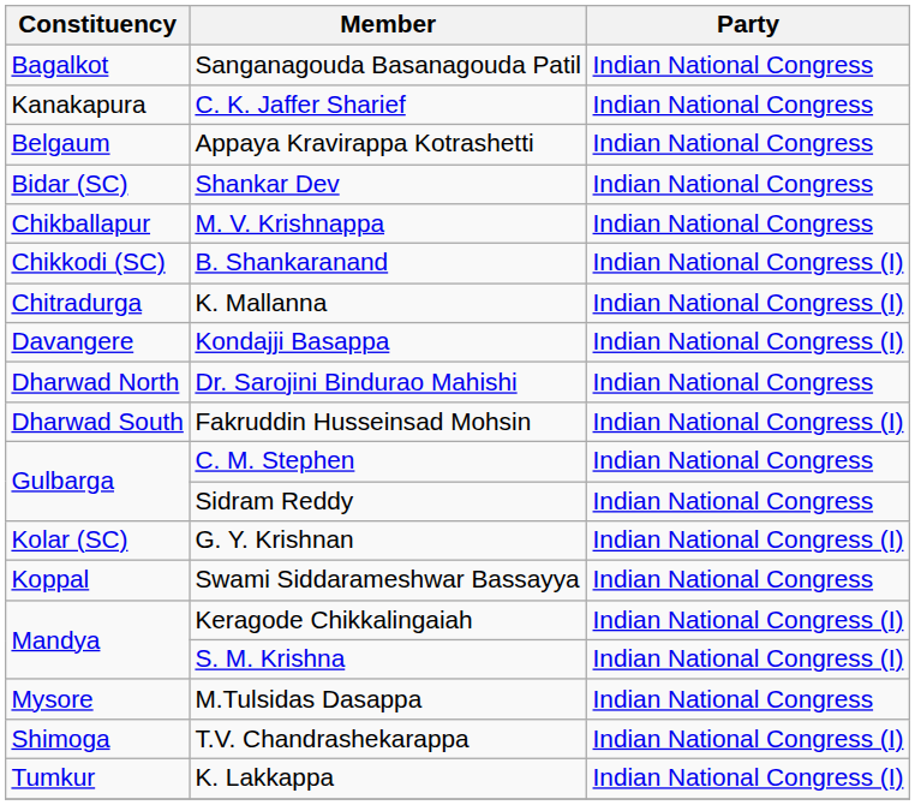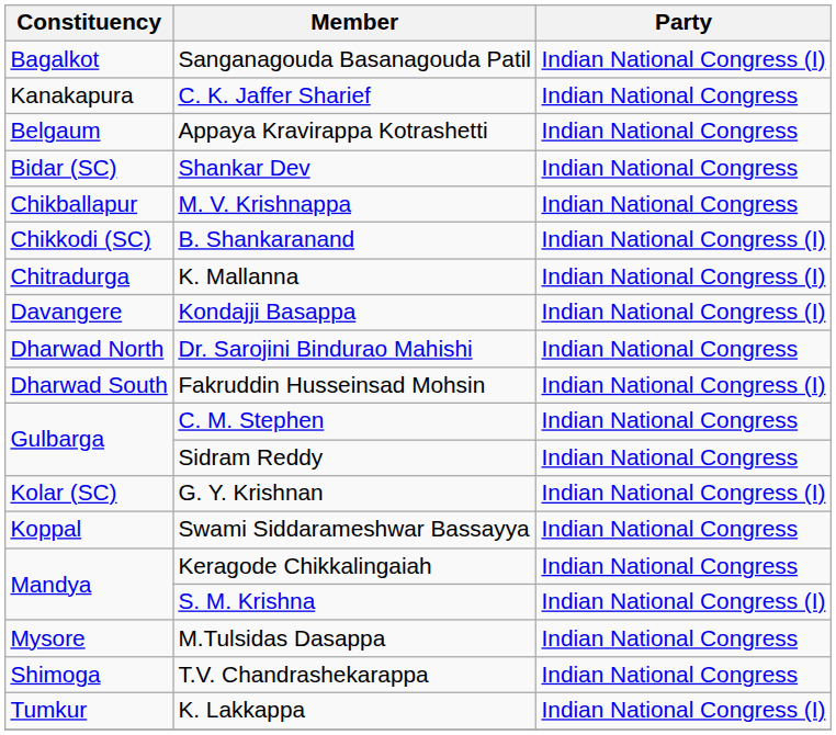 <table class="wikitable sortable">
 <tr>
 <th>Constituency</th>
 <th>Member</th>
 <th>Party</th>
 </tr>
 <tr>
 <td><a href='#'>Bagalkot</a></td>
 <td>Sanganagouda Basanagouda Patil</td>
-<td><a href='#'>Indian National Congress</a></td>
+<td><a href='#'>Indian National Congress (I)</a></td>
 </tr>
 <tr>
 <td>Kanakapura</td>
 <td><a href='#'>C. K. Jaffer Sharief</a>   </td>
 <td><a href='#'>Indian National Congress</a></td>
 </tr>
 <tr>
 <td><a href='#'>Belgaum</a></td>
 <td>Appaya Kravirappa Kotrashetti</td>
 <td><a href='#'>Indian National Congress</a></td>
 </tr>
 <tr>
 <td><a href='#'>Bidar (SC)</a></td>
 <td><a href='#'>Shankar Dev</a></td>
 <td><a href='#'>Indian National Congress</a></td>
 </tr>
 <tr>
 <td><a href='#'>Chikballapur</a></td>
 <td><a href='#'>M. V. Krishnappa</a></td>
 <td><a href='#'>Indian National Congress</a></td>
 </tr>
 <tr>
 <td><a href='#'>Chikkodi (SC)</a></td>
 <td><a href='#'>B. Shankaranand</a></td>
 <td><a href='#'>Indian National Congress (I)</a></td>
 </tr>
 <tr>
 <td><a href='#'>Chitradurga</a></td>
 <td>K. Mallanna</td>
 <td><a href='#'>Indian National Congress (I)</a></td>
 </tr>
 <tr>
 <td><a href='#'>Davangere</a></td>
 <td><a href='#'>Kondajji Basappa</a></td>
 <td><a href='#'>Indian National Congress (I)</a></td>
 </tr>
 <tr>
 <td><a href='#'>Dharwad North</a></td>
 <td><a href='#'>Dr. Sarojini Bindurao Mahishi</a></td>
 <td><a href='#'>Indian National Congress</a></td>
 </tr>
 <tr>
 <td><a href='#'>Dharwad South</a></td>
 <td>Fakruddin Husseinsad Mohsin</td>
 <td><a href='#'>Indian National Congress (I)</a></td>
 </tr>
 <tr>
 <td rowspan=2><a href='#'>Gulbarga</a></td>
 <td><a href='#'>C. M. Stephen</a></td>
 <td><a href='#'>Indian National Congress</a></td>
 </tr>
 <tr>
 <td>Sidram Reddy</td>
 <td><a href='#'>Indian National Congress</a></td>
 </tr>
 <tr>
 <td><a href='#'>Kolar (SC)</a></td>
 <td>G. Y. Krishnan</td>
 <td><a href='#'>Indian National Congress (I)</a></td>
 </tr>
 <tr>
 <td><a href='#'>Koppal</a></td>
 <td>Swami Siddarameshwar Bassayya</td>
 <td><a href='#'>Indian National Congress</a></td>
 </tr>
 <tr>
 <td rowspan=2><a href='#'>Mandya</a></td>
 <td>Keragode Chikkalingaiah</td>
-<td><a href='#'>Indian National Congress (I)</a></td>
+<td><a href='#'>Indian National Congress</a></td>
 </tr>
 <tr>
 <td><a href='#'>S. M. Krishna</a></td>
 <td><a href='#'>Indian National Congress (I)</a></td>
 </tr>
 <tr>
 <td><a href='#'>Mysore</a></td>
 <td>M.Tulsidas Dasappa</td>
 <td><a href='#'>Indian National Congress</a></td>
 </tr>
 <tr>
 <td><a href='#'>Shimoga</a></td>
 <td>T.V. Chandrashekarappa</td>
-<td><a href='#'>Indian National Congress (I)</a></td>
+<td><a href='#'>Indian National Congress</a></td>
 </tr>
 <tr>
 <td><a href='#'>Tumkur</a></td>
 <td>K. Lakkappa</td>
 <td><a href='#'>Indian National Congress (I)</a></td>
 </tr>
 <tr>
 </tr>
 </table>
